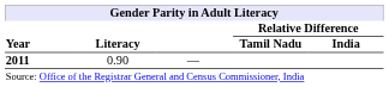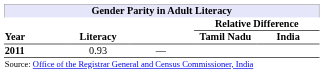 <table style="text-align: center; border-spacing: 0;">
 <tr>
 <th colspan="5" style="background: lavender; border-top:1px #aaa solid; border-right:1px #aaa solid; border-bottom:none; border-left:1px #aaa solid">Gender Parity in Adult Literacy</th>
 </tr>
 <tr>
 <th rowspan="2" style="width:6em; text-align:left; vertical-align:bottom; border-bottom:1px solid black;">Year</th>
 <td></td>
 <td></td>
 <th colspan="2" scope="col" style="width:12em; border-bottom:1px solid black;">Relative Difference</th>
 </tr>
 <tr>
 <th style="width:6em; border-bottom:1px solid black;">Literacy</th>
 <th style="width:6em; padding-right:0.25em; border-bottom:1px solid black;"></th>
 <th scope="col" style="width:6em; border-bottom:1px solid black;">Tamil Nadu</th>
 <th scope="col" style="width:6em; border-bottom:1px solid black;">India</th>
 </tr>
 <tr>
 <th style="text-align:left;">2011</th>
-<td>0.90</td>
+<td>0.93</td>
 <td style="padding-right:0.25em;">—</td>
 <td></td>
 <td></td>
 </tr>
 <tr>
 <td colspan="5" style="text-align: left; border-top:1px solid black;"><small>Source: <a href='#'>Office of the Registrar General and Census Commissioner, India</a></small></td>
 </tr>
 </table>
